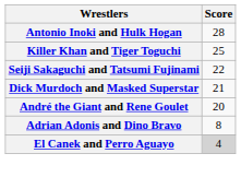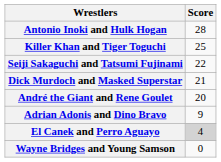 <table class="wikitable" style="margin: 1em auto 1em auto;text-align:center">
 <tr>
 <th>Wrestlers</th>
 <th>Score</th>
 </tr>
 <tr>
 <th><a href='#'>Antonio Inoki</a> and <a href='#'>Hulk Hogan</a></th>
 <td>28</td>
 </tr>
 <tr>
 <th><a href='#'>Killer Khan</a> and <a href='#'>Tiger Toguchi</a></th>
 <td>25</td>
 </tr>
 <tr>
 <th><a href='#'>Seiji Sakaguchi</a> and <a href='#'>Tatsumi Fujinami</a></th>
 <td>22</td>
 </tr>
 <tr>
 <th><a href='#'>Dick Murdoch</a> and <a href='#'>Masked Superstar</a></th>
 <td>21</td>
 </tr>
 <tr>
 <th><a href='#'>André the Giant</a> and <a href='#'>Rene Goulet</a></th>
 <td>20</td>
 </tr>
 <tr>
 <th><a href='#'>Adrian Adonis</a> and <a href='#'>Dino Bravo</a></th>
-<td>8</td>
+<td>9</td>
 </tr>
 <tr>
 <th><a href='#'>El Canek</a> and <a href='#'>Perro Aguayo</a></th>
 <td style="background: lightgrey;">4</td>
 </tr>
+<tr>
+<th><a href='#'>Wayne Bridges</a> and Young Samson</th>
+<td>0</td>
+</tr>
 </table>
